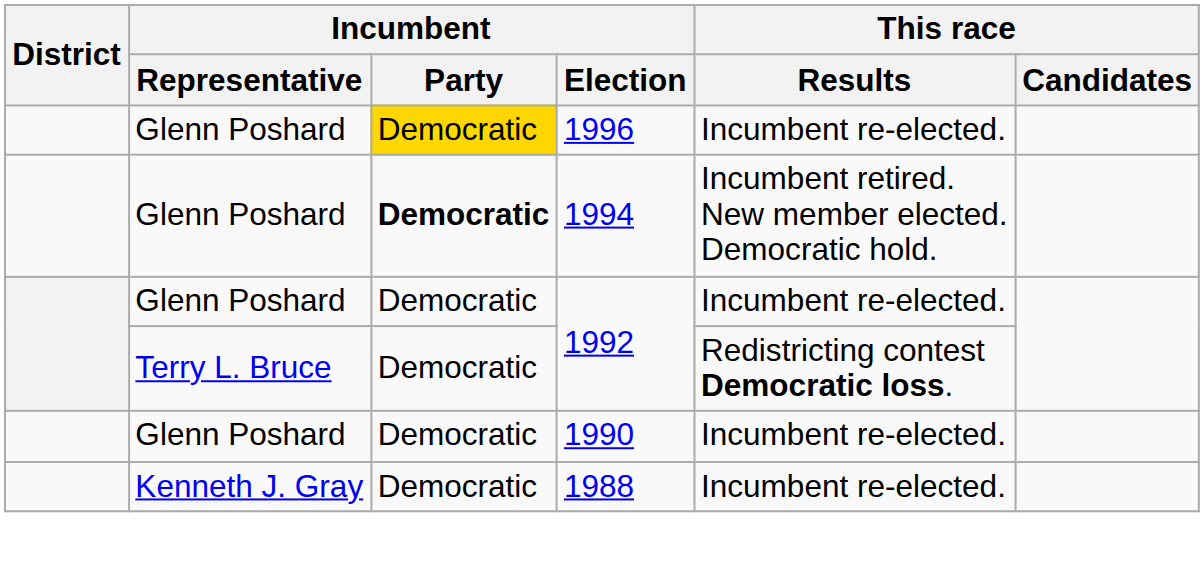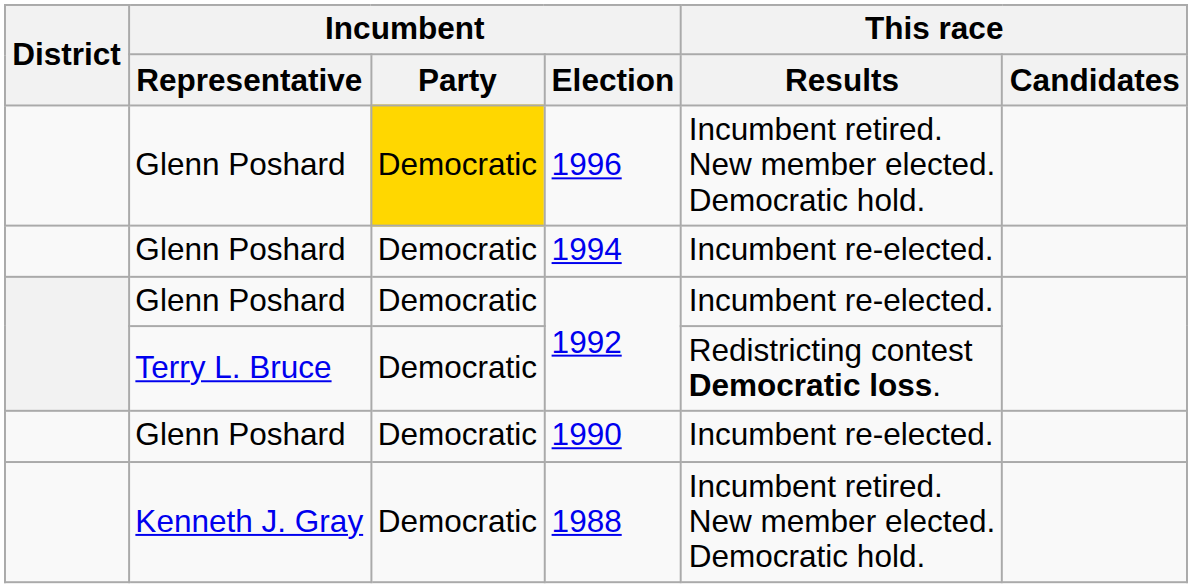 <table class=wikitable>
 <tr>
 <th rowspan=2>District</th>
 <th colspan=3>Incumbent</th>
 <th colspan=2>This race</th>
 </tr>
 <tr>
 <th>Representative</th>
 <th>Party</th>
 <th>Election</th>
 <th>Results</th>
 <th>Candidates<br></th>
 </tr>
 <tr>
 <td></td>
 <td>Glenn Poshard</td>
 <td style="background: gold;">Democratic</td>
 <td><a href='#'>1996</a></td>
-<td>Incumbent re-elected.</td>
+<td>Incumbent retired.<br>New member elected.<br>Democratic hold.</td>
 <td nowrap><br></td>
 </tr>
 <tr>
 <td></td>
 <td>Glenn Poshard</td>
-<td><strong>Democratic</strong></td>
+<td>Democratic</td>
 <td><a href='#'>1994</a></td>
-<td>Incumbent retired.<br>New member elected.<br>Democratic hold.</td>
+<td>Incumbent re-elected.</td>
 <td nowrap><br></td>
 </tr>
 <tr>
 <th rowspan=2></th>
 <td>Glenn Poshard<br></td>
 <td>Democratic</td>
 <td rowspan=2><a href='#'>1992</a></td>
 <td>Incumbent re-elected.</td>
 <td rowspan=2 nowrap></td>
 </tr>
 <tr>
 <td><a href='#'>Terry L. Bruce</a></td>
 <td>Democratic</td>
 <td>Redistricting contest<br><strong>Democratic loss</strong>.<br></td>
 </tr>
 <tr>
 <td></td>
 <td>Glenn Poshard</td>
 <td>Democratic</td>
 <td><a href='#'>1990</a></td>
 <td>Incumbent re-elected.</td>
 <td nowrap><br></td>
 </tr>
 <tr>
 <td></td>
 <td><a href='#'>Kenneth J. Gray</a></td>
 <td>Democratic</td>
 <td><a href='#'>1988</a></td>
-<td>Incumbent re-elected.</td>
+<td>Incumbent retired.<br>New member elected.<br>Democratic hold.</td>
 <td nowrap></td>
 </tr>
 </table>
